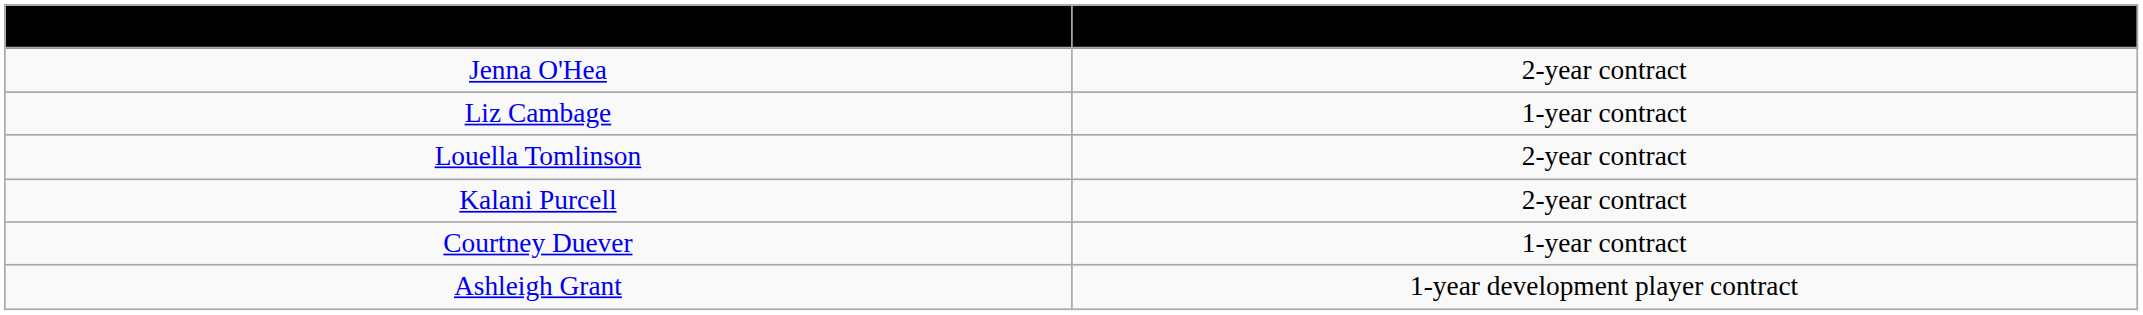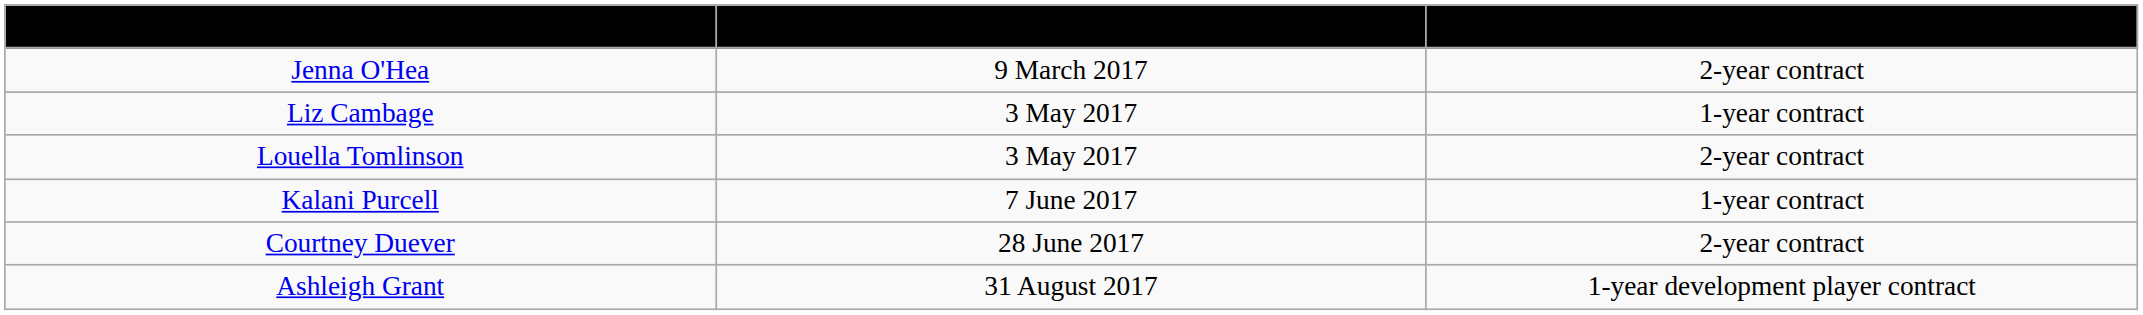 <table class="wikitable sortable sortable">
 <tr>
 <th style="background: black" width="10%"><span>Player</span></th>
+<th style="background: black" width="10%"><span>Signed</span></th>
 <th style="background: black" width="10%"><span>Contract</span></th>
 </tr>
 <tr style="text-align: center">
 <td><a href='#'>Jenna O'Hea</a></td>
+<td>9 March 2017</td>
 <td>2-year contract</td>
 </tr>
 <tr style="text-align: center">
 <td><a href='#'>Liz Cambage</a></td>
+<td>3 May 2017</td>
 <td>1-year contract</td>
 </tr>
 <tr style="text-align: center">
 <td><a href='#'>Louella Tomlinson</a></td>
+<td>3 May 2017</td>
 <td>2-year contract</td>
 </tr>
 <tr style="text-align: center">
 <td><a href='#'>Kalani Purcell</a></td>
+<td>7 June 2017</td>
+<td>1-year contract</td>
+</tr>
+<tr style="text-align: center">
+<td><a href='#'>Courtney Duever</a></td>
+<td>28 June 2017</td>
 <td>2-year contract</td>
 </tr>
 <tr style="text-align: center">
-<td><a href='#'>Courtney Duever</a></td>
-<td>1-year contract</td>
-</tr>
-<tr style="text-align: center">
 <td><a href='#'>Ashleigh Grant</a></td>
+<td>31 August 2017</td>
 <td>1-year development player contract</td>
 </tr>
 </table>
